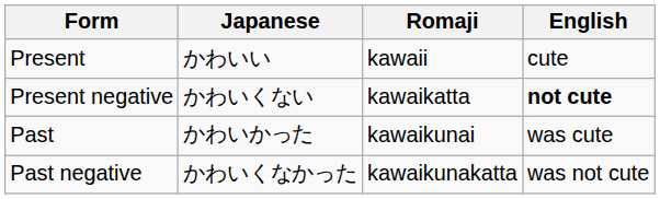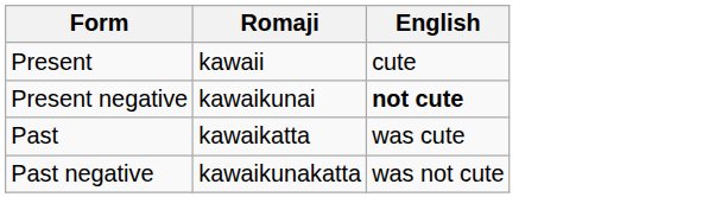 <table class="wikitable">
 <tr>
 <th>Form</th>
-<th>Japanese</th>
 <th>Romaji</th>
 <th>English</th>
 </tr>
 <tr>
 <td>Present</td>
-<td>かわいい</td>
 <td>kawaii</td>
 <td>cute</td>
 </tr>
 <tr>
 <td>Present negative</td>
-<td>かわいくない</td>
-<td>kawaikatta</td>
+<td>kawaikunai</td>
 <td><strong>not cute</strong></td>
 </tr>
 <tr>
 <td>Past</td>
-<td>かわいかった</td>
-<td>kawaikunai</td>
+<td>kawaikatta</td>
 <td>was cute</td>
 </tr>
 <tr>
 <td>Past negative</td>
-<td>かわいくなかった</td>
 <td>kawaikunakatta</td>
 <td>was not cute</td>
 </tr>
 </table>
